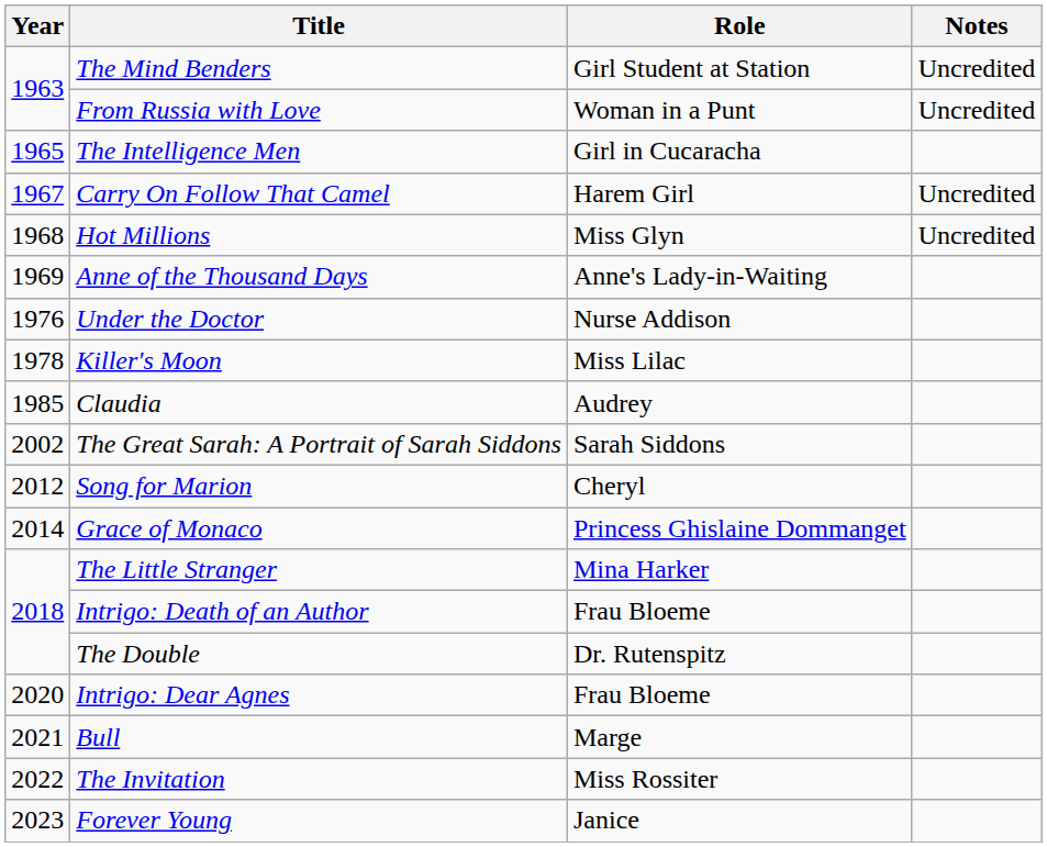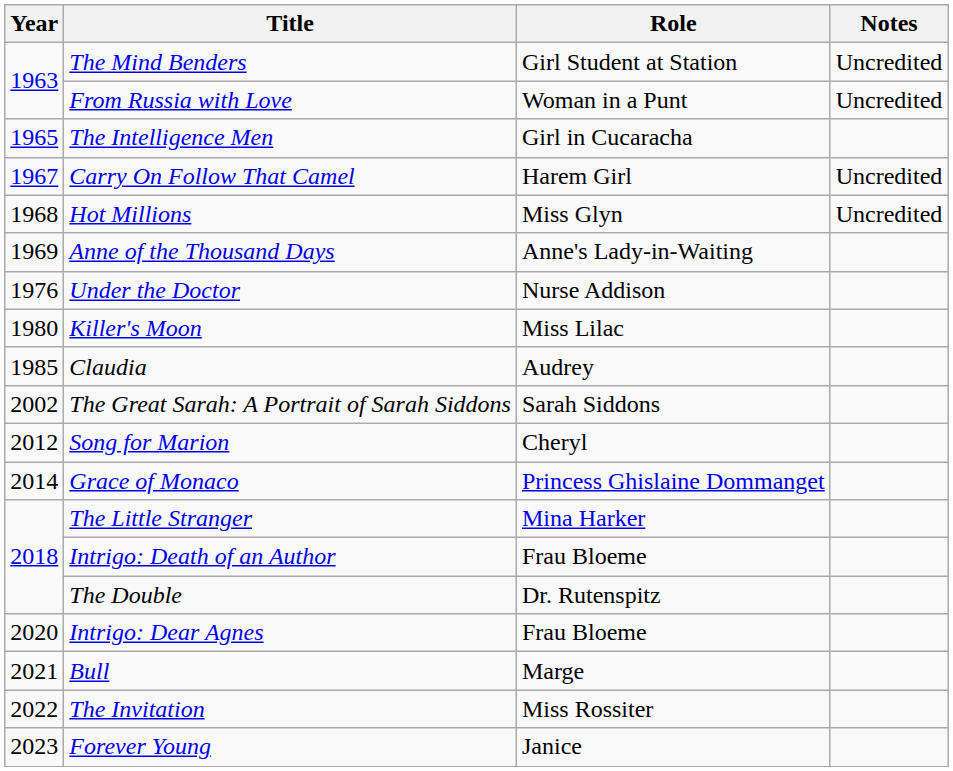 <table class="wikitable sortable">
 <tr>
 <th>Year</th>
 <th>Title</th>
 <th>Role</th>
 <th>Notes</th>
 </tr>
 <tr>
 <td rowspan=2><a href='#'>1963</a></td>
 <td><em><a href='#'>The Mind Benders</a></em></td>
 <td>Girl Student at Station</td>
 <td>Uncredited</td>
 </tr>
 <tr>
 <td><em><a href='#'>From Russia with Love</a></em></td>
 <td>Woman in a Punt</td>
 <td>Uncredited</td>
 </tr>
 <tr>
 <td><a href='#'>1965</a></td>
 <td><em><a href='#'>The Intelligence Men</a></em></td>
 <td>Girl in Cucaracha</td>
 <td></td>
 </tr>
 <tr>
 <td><a href='#'>1967</a></td>
 <td><em><a href='#'>Carry On Follow That Camel</a></em></td>
 <td>Harem Girl</td>
 <td>Uncredited</td>
 </tr>
 <tr>
 <td>1968</td>
 <td><em><a href='#'>Hot Millions</a></em></td>
 <td>Miss Glyn</td>
 <td>Uncredited</td>
 </tr>
 <tr>
 <td>1969</td>
 <td><em><a href='#'>Anne of the Thousand Days</a></em></td>
 <td>Anne's Lady-in-Waiting</td>
 <td></td>
 </tr>
 <tr>
 <td>1976</td>
 <td><em><a href='#'>Under the Doctor</a></em></td>
 <td>Nurse Addison</td>
 <td></td>
 </tr>
 <tr>
-<td>1978</td>
+<td>1980</td>
 <td><em><a href='#'>Killer's Moon</a></em></td>
 <td>Miss Lilac</td>
 <td></td>
 </tr>
 <tr>
 <td>1985</td>
 <td><em>Claudia</em></td>
 <td>Audrey</td>
 <td></td>
 </tr>
 <tr>
 <td>2002</td>
 <td><em>The Great Sarah: A Portrait of Sarah Siddons</em></td>
 <td>Sarah Siddons</td>
 <td></td>
 </tr>
 <tr>
 <td>2012</td>
 <td><em><a href='#'>Song for Marion</a></em></td>
 <td>Cheryl</td>
 <td></td>
 </tr>
 <tr>
 <td>2014</td>
 <td><em><a href='#'>Grace of Monaco</a></em></td>
 <td><a href='#'>Princess Ghislaine Dommanget</a></td>
 <td></td>
 </tr>
 <tr>
 <td rowspan=3><a href='#'>2018</a></td>
 <td><em><a href='#'>The Little Stranger</a></em></td>
 <td><a href='#'>Mina Harker</a></td>
 <td></td>
 </tr>
 <tr>
 <td><em><a href='#'>Intrigo: Death of an Author</a></em></td>
 <td>Frau Bloeme</td>
 <td></td>
 </tr>
 <tr>
 <td><em>The Double</em></td>
 <td>Dr. Rutenspitz</td>
 <td></td>
 </tr>
 <tr>
 <td>2020</td>
 <td><em><a href='#'>Intrigo: Dear Agnes</a></em></td>
 <td>Frau Bloeme</td>
 <td></td>
 </tr>
 <tr>
 <td>2021</td>
 <td><em><a href='#'>Bull</a></em></td>
 <td>Marge</td>
 <td></td>
 </tr>
 <tr>
 <td>2022</td>
 <td><em><a href='#'>The Invitation</a></em></td>
 <td>Miss Rossiter</td>
 <td></td>
 </tr>
 <tr>
 <td>2023</td>
 <td><em><a href='#'>Forever Young</a></em></td>
 <td>Janice</td>
 <td></td>
 </tr>
 </table>
